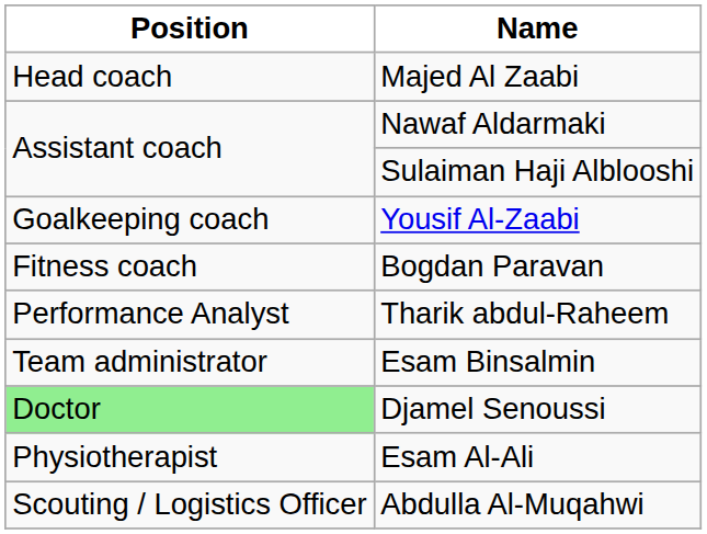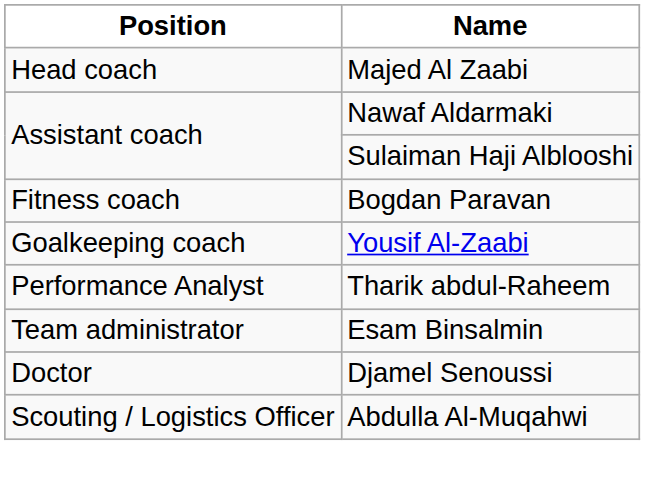 <table class="wikitable">
 <tr>
 <th style="color:#000000;background:#FFFFFF">Position</th>
 <th style="color:#000000;background:#FFFFFF">Name</th>
 </tr>
 <tr>
 <td>Head coach</td>
 <td> Majed Al Zaabi</td>
 </tr>
 <tr>
 <td rowspan="2">Assistant coach</td>
 <td> Nawaf Aldarmaki</td>
 </tr>
 <tr>
 <td> Sulaiman Haji Alblooshi</td>
 </tr>
 <tr>
+<td>Fitness coach</td>
+<td> Bogdan Paravan</td>
+</tr>
+<tr>
 <td>Goalkeeping coach</td>
 <td> <a href='#'>Yousif Al-Zaabi</a></td>
-</tr>
-<tr>
-<td>Fitness coach</td>
-<td> Bogdan Paravan</td>
 </tr>
 <tr>
 <td>Performance Analyst</td>
 <td> Tharik abdul-Raheem</td>
 </tr>
 <tr>
 <td>Team administrator</td>
 <td> Esam Binsalmin</td>
 </tr>
 <tr>
-<td style="background: lightgreen;">Doctor</td>
+<td>Doctor</td>
 <td> Djamel Senoussi</td>
-</tr>
-<tr>
-<td>Physiotherapist</td>
-<td> Esam Al-Ali</td>
 </tr>
 <tr>
 <td>Scouting / Logistics Officer</td>
 <td> Abdulla Al-Muqahwi</td>
 </tr>
 </table>
